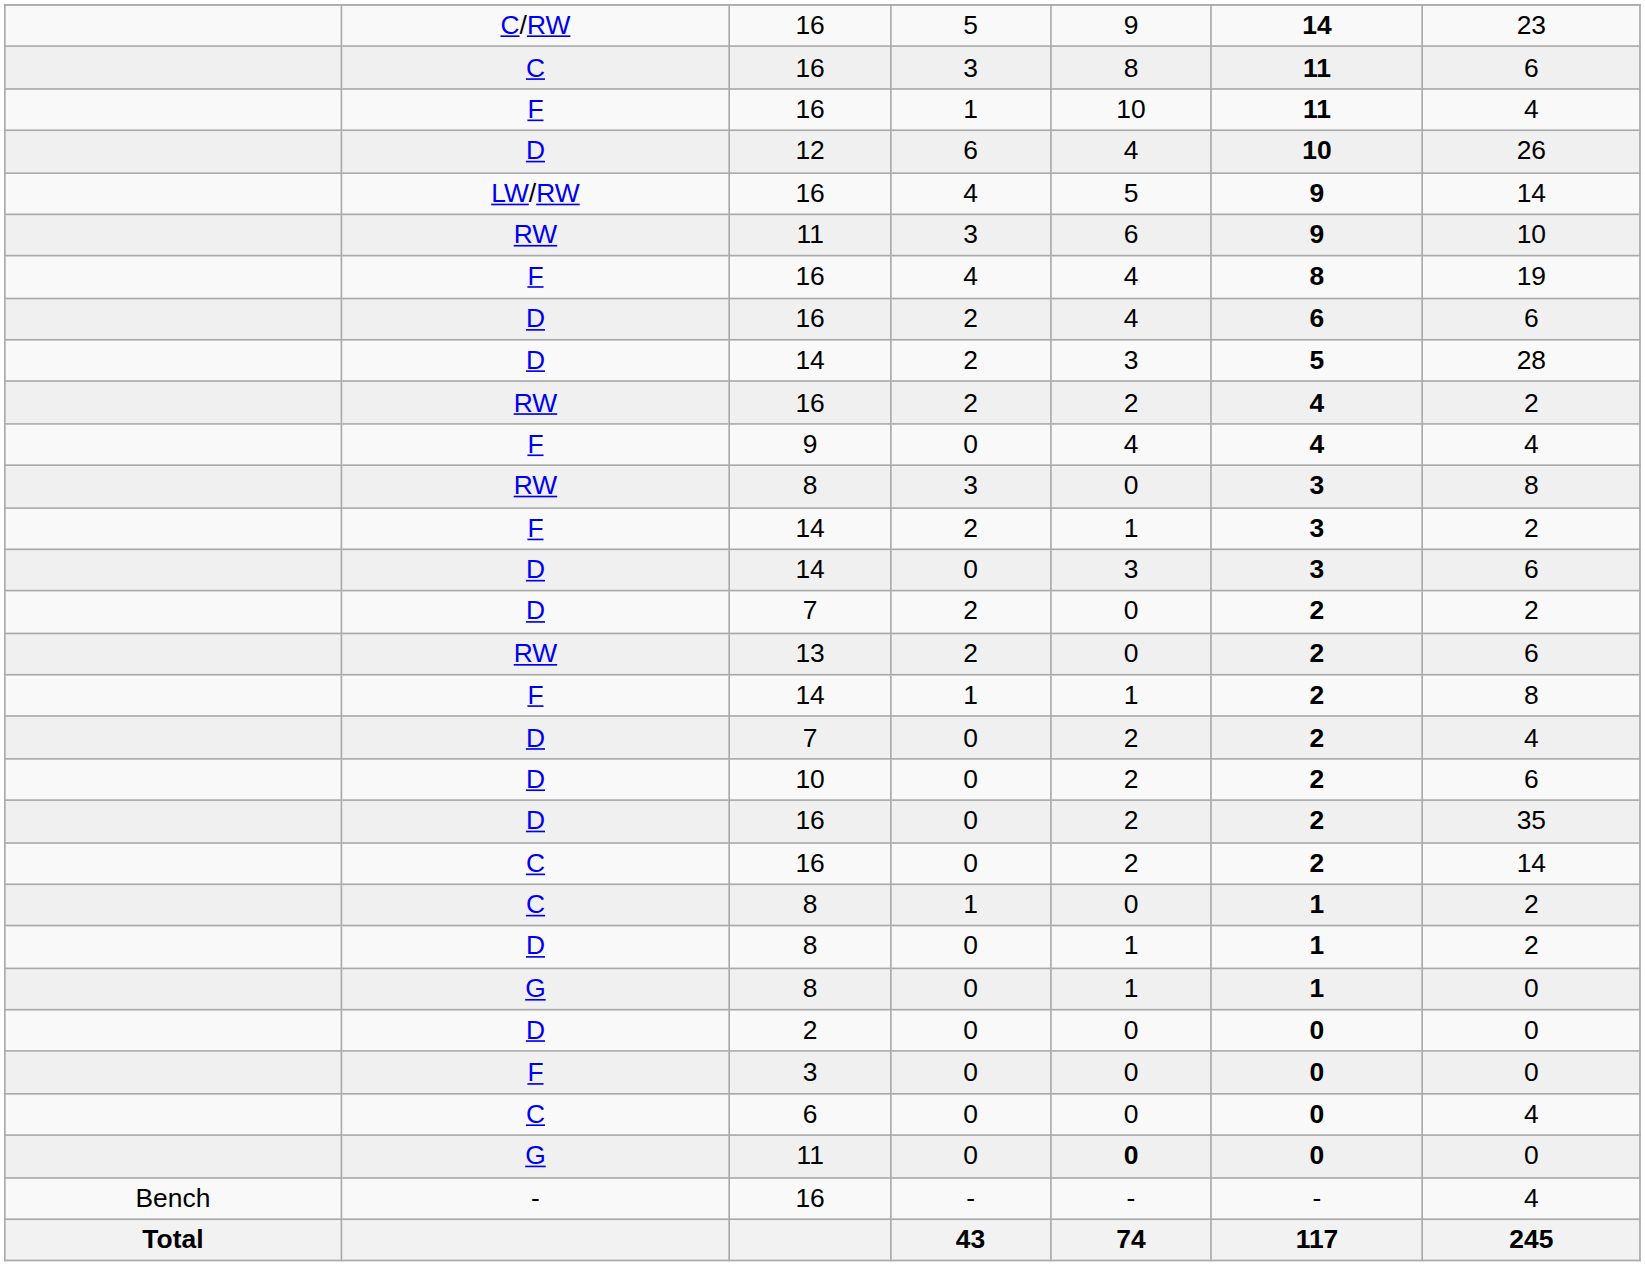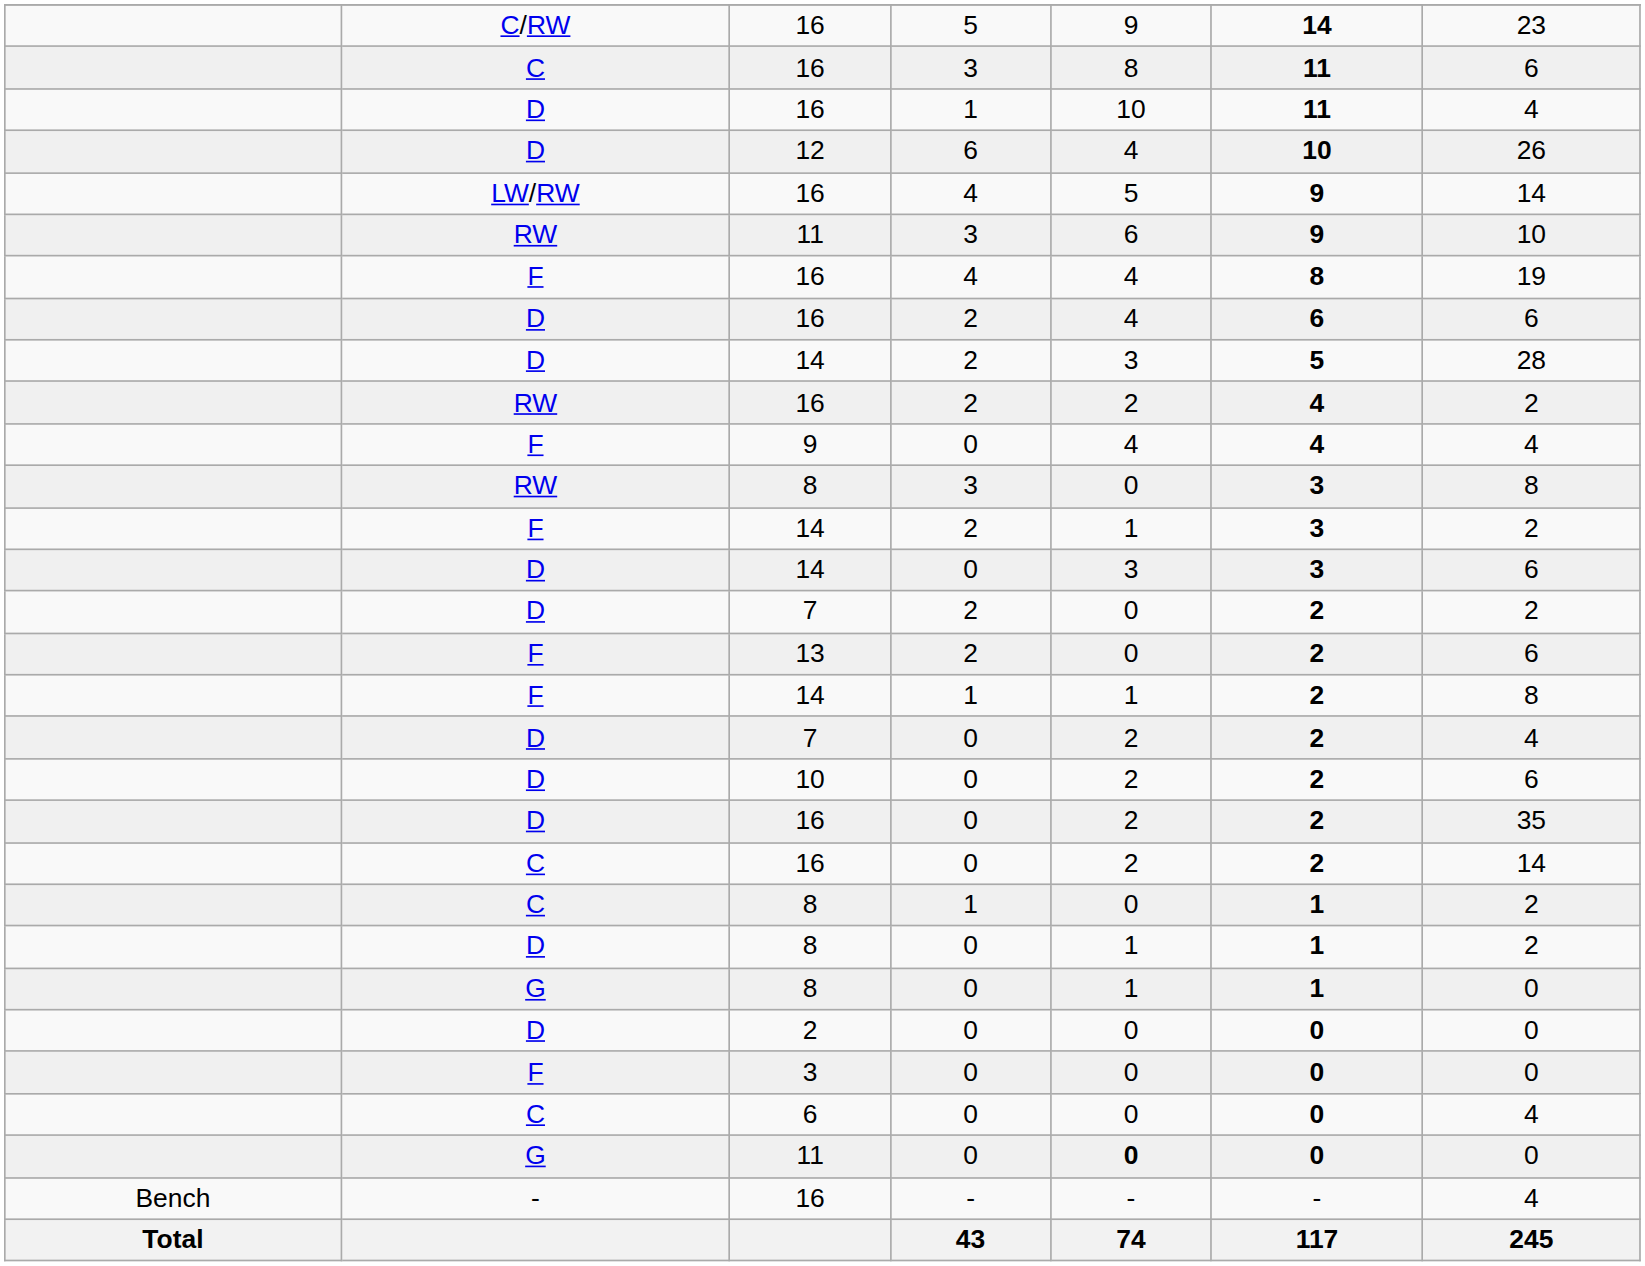 <table class="wikitable sortable" width ="50%">
 <tr align="center">
 </tr>
 <tr align="center" bgcolor="">
 <td></td>
 <td><a href='#'>C</a>/<a href='#'>RW</a></td>
 <td>16</td>
 <td>5</td>
 <td>9</td>
 <td><strong>14</strong></td>
 <td>23</td>
 </tr>
 <tr align="center" bgcolor="f0f0f0">
 <td></td>
 <td><a href='#'>C</a></td>
 <td>16</td>
 <td>3</td>
 <td>8</td>
 <td><strong>11</strong></td>
 <td>6</td>
 </tr>
 <tr align="center" bgcolor="">
 <td></td>
-<td><a href='#'>F</a></td>
+<td><a href='#'>D</a></td>
 <td>16</td>
 <td>1</td>
 <td>10</td>
 <td><strong>11</strong></td>
 <td>4</td>
 </tr>
 <tr align="center" bgcolor="f0f0f0">
 <td></td>
 <td><a href='#'>D</a></td>
 <td>12</td>
 <td>6</td>
 <td>4</td>
 <td><strong>10</strong></td>
 <td>26</td>
 </tr>
 <tr align="center" bgcolor="">
 <td></td>
 <td><a href='#'>LW</a>/<a href='#'>RW</a></td>
 <td>16</td>
 <td>4</td>
 <td>5</td>
 <td><strong>9</strong></td>
 <td>14</td>
 </tr>
 <tr align="center" bgcolor="f0f0f0">
 <td></td>
 <td><a href='#'>RW</a></td>
 <td>11</td>
 <td>3</td>
 <td>6</td>
 <td><strong>9</strong></td>
 <td>10</td>
 </tr>
 <tr align="center" bgcolor="">
 <td></td>
 <td><a href='#'>F</a></td>
 <td>16</td>
 <td>4</td>
 <td>4</td>
 <td><strong>8</strong></td>
 <td>19</td>
 </tr>
 <tr align="center" bgcolor="f0f0f0">
 <td></td>
 <td><a href='#'>D</a></td>
 <td>16</td>
 <td>2</td>
 <td>4</td>
 <td><strong>6</strong></td>
 <td>6</td>
 </tr>
 <tr align="center" bgcolor="">
 <td></td>
 <td><a href='#'>D</a></td>
 <td>14</td>
 <td>2</td>
 <td>3</td>
 <td><strong>5</strong></td>
 <td>28</td>
 </tr>
 <tr align="center" bgcolor="f0f0f0">
 <td></td>
 <td><a href='#'>RW</a></td>
 <td>16</td>
 <td>2</td>
 <td>2</td>
 <td><strong>4</strong></td>
 <td>2</td>
 </tr>
 <tr align="center" bgcolor="">
 <td></td>
 <td><a href='#'>F</a></td>
 <td>9</td>
 <td>0</td>
 <td>4</td>
 <td><strong>4</strong></td>
 <td>4</td>
 </tr>
 <tr align="center" bgcolor="f0f0f0">
 <td></td>
 <td><a href='#'>RW</a></td>
 <td>8</td>
 <td>3</td>
 <td>0</td>
 <td><strong>3</strong></td>
 <td>8</td>
 </tr>
 <tr align="center" bgcolor="">
 <td></td>
 <td><a href='#'>F</a></td>
 <td>14</td>
 <td>2</td>
 <td>1</td>
 <td><strong>3</strong></td>
 <td>2</td>
 </tr>
 <tr align="center" bgcolor="f0f0f0">
 <td></td>
 <td><a href='#'>D</a></td>
 <td>14</td>
 <td>0</td>
 <td>3</td>
 <td><strong>3</strong></td>
 <td>6</td>
 </tr>
 <tr align="center" bgcolor="">
 <td></td>
 <td><a href='#'>D</a></td>
 <td>7</td>
 <td>2</td>
 <td>0</td>
 <td><strong>2</strong></td>
 <td>2</td>
 </tr>
 <tr align="center" bgcolor="f0f0f0">
 <td></td>
-<td><a href='#'>RW</a></td>
+<td><a href='#'>F</a></td>
 <td>13</td>
 <td>2</td>
 <td>0</td>
 <td><strong>2</strong></td>
 <td>6</td>
 </tr>
 <tr align="center" bgcolor="">
 <td></td>
 <td><a href='#'>F</a></td>
 <td>14</td>
 <td>1</td>
 <td>1</td>
 <td><strong>2</strong></td>
 <td>8</td>
 </tr>
 <tr align="center" bgcolor="f0f0f0">
 <td></td>
 <td><a href='#'>D</a></td>
 <td>7</td>
 <td>0</td>
 <td>2</td>
 <td><strong>2</strong></td>
 <td>4</td>
 </tr>
 <tr align="center" bgcolor="">
 <td></td>
 <td><a href='#'>D</a></td>
 <td>10</td>
 <td>0</td>
 <td>2</td>
 <td><strong>2</strong></td>
 <td>6</td>
 </tr>
 <tr align="center" bgcolor="f0f0f0">
 <td></td>
 <td><a href='#'>D</a></td>
 <td>16</td>
 <td>0</td>
 <td>2</td>
 <td><strong>2</strong></td>
 <td>35</td>
 </tr>
 <tr align="center" bgcolor="">
 <td></td>
 <td><a href='#'>C</a></td>
 <td>16</td>
 <td>0</td>
 <td>2</td>
 <td><strong>2</strong></td>
 <td>14</td>
 </tr>
 <tr align="center" bgcolor="f0f0f0">
 <td></td>
 <td><a href='#'>C</a></td>
 <td>8</td>
 <td>1</td>
 <td>0</td>
 <td><strong>1</strong></td>
 <td>2</td>
 </tr>
 <tr align="center" bgcolor="">
 <td></td>
 <td><a href='#'>D</a></td>
 <td>8</td>
 <td>0</td>
 <td>1</td>
 <td><strong>1</strong></td>
 <td>2</td>
 </tr>
 <tr align="center" bgcolor="f0f0f0">
 <td></td>
 <td><a href='#'>G</a></td>
 <td>8</td>
 <td>0</td>
 <td>1</td>
 <td><strong>1</strong></td>
 <td>0</td>
 </tr>
 <tr align="center" bgcolor="">
 <td></td>
 <td><a href='#'>D</a></td>
 <td>2</td>
 <td>0</td>
 <td>0</td>
 <td><strong>0</strong></td>
 <td>0</td>
 </tr>
 <tr align="center" bgcolor="f0f0f0">
 <td></td>
 <td><a href='#'>F</a></td>
 <td>3</td>
 <td>0</td>
 <td>0</td>
 <td><strong>0</strong></td>
 <td>0</td>
 </tr>
 <tr align="center" bgcolor="">
 <td></td>
 <td><a href='#'>C</a></td>
 <td>6</td>
 <td>0</td>
 <td>0</td>
 <td><strong>0</strong></td>
 <td>4</td>
 </tr>
 <tr align="center" bgcolor="f0f0f0">
 <td></td>
 <td><a href='#'>G</a></td>
 <td>11</td>
 <td>0</td>
 <td><strong>0</strong></td>
 <td><strong>0</strong></td>
 <td>0</td>
 </tr>
 <tr align="center" bgcolor="">
 <td>Bench</td>
 <td>-</td>
 <td>16</td>
 <td>-</td>
 <td>-</td>
 <td>-</td>
 <td>4</td>
 </tr>
 <tr>
 <th>Total</th>
 <th></th>
 <th></th>
 <th>43</th>
 <th>74</th>
 <th>117</th>
 <th>245</th>
 </tr>
 </table>
